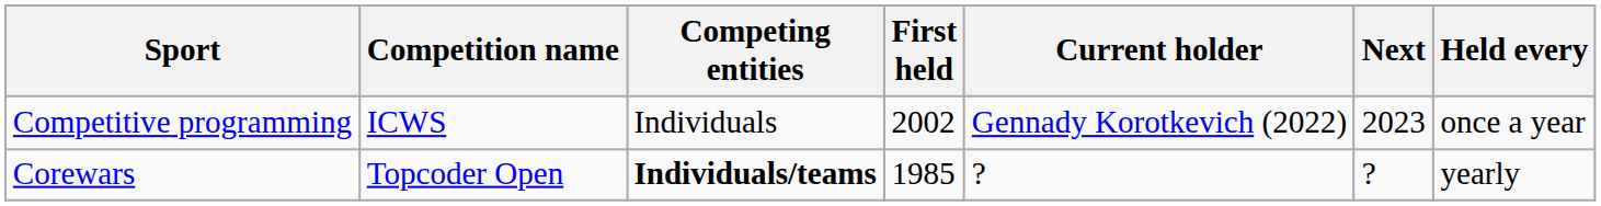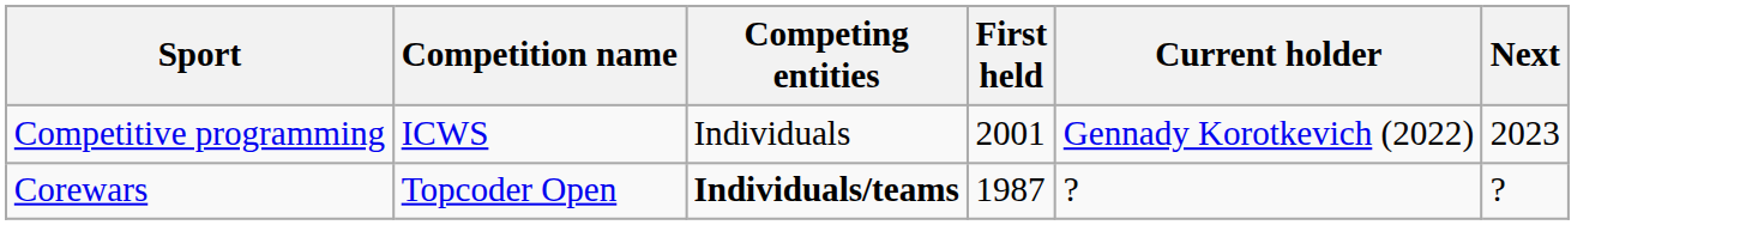 <table style="font-size:90%;" class="wikitable sortable">
 <tr>
 <th>Sport</th>
 <th>Competition name</th>
 <th>Competing <br> entities</th>
 <th>First <br> held</th>
 <th>Current holder</th>
 <th>Next</th>
-<th>Held every</th>
 </tr>
 <tr>
 <td><a href='#'>Competitive programming</a></td>
 <td><a href='#'>ICWS</a></td>
 <td>Individuals</td>
-<td>2002</td>
+<td>2001</td>
 <td> <a href='#'>Gennady Korotkevich</a> (2022)</td>
 <td>2023</td>
-<td>once a year</td>
 </tr>
 <tr>
 <td><a href='#'>Corewars</a></td>
 <td><a href='#'>Topcoder Open</a></td>
 <td><strong>Individuals/teams</strong></td>
-<td>1985</td>
+<td>1987</td>
 <td>?</td>
 <td>?</td>
-<td>yearly</td>
 </tr>
 </table>
